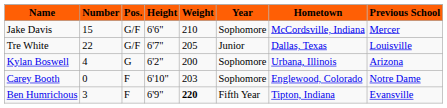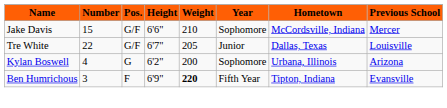 <table class="wikitable sortable" border="1">
 <tr style="text-align: center; background-color: #FF5F05; color: white">
 </tr>
 <tr style="background-color: white;">
 <th style="background-color: #FF5F05"><span>Name</span></th>
 <th style="background-color: #FF5F05"><span>Number</span></th>
 <th style="background-color: #FF5F05"><span>Pos.</span></th>
 <th style="background-color: #FF5F05"><span>Height</span></th>
 <th style="background-color: #FF5F05"><span>Weight</span></th>
 <th style="background-color: #FF5F05"><span>Year</span></th>
 <th style="background-color: #FF5F05"><span>Hometown</span></th>
 <th class="unsortable" style="background-color: #FF5F05"><span>Previous School</span></th>
 </tr>
 <tr>
 <td>Jake Davis</td>
 <td>15</td>
 <td>G/F</td>
 <td>6'6"</td>
 <td>210</td>
 <td>Sophomore</td>
 <td><a href='#'>McCordsville, Indiana</a></td>
 <td><a href='#'>Mercer</a></td>
 </tr>
 <tr>
 <td>Tre White</td>
 <td>22</td>
 <td>G/F</td>
 <td>6'7"</td>
 <td>205</td>
 <td>Junior</td>
 <td><a href='#'>Dallas, Texas</a></td>
 <td><a href='#'>Louisville</a></td>
 </tr>
 <tr>
 <td><a href='#'>Kylan Boswell</a></td>
 <td>4</td>
 <td>G</td>
 <td>6'2"</td>
 <td>200</td>
 <td>Sophomore</td>
 <td><a href='#'>Urbana, Illinois</a></td>
 <td><a href='#'>Arizona</a></td>
 </tr>
 <tr>
-<td><a href='#'>Carey Booth</a></td>
-<td>0</td>
-<td>F</td>
-<td>6'10"</td>
-<td>203</td>
-<td>Sophomore</td>
-<td><a href='#'>Englewood, Colorado</a></td>
-<td><a href='#'>Notre Dame</a></td>
-</tr>
-<tr>
 <td><a href='#'>Ben Humrichous</a></td>
 <td>3</td>
 <td>F</td>
 <td>6'9"</td>
 <td><strong>220</strong></td>
 <td>Fifth Year</td>
 <td><a href='#'>Tipton, Indiana</a></td>
 <td><a href='#'>Evansville</a></td>
 </tr>
 </table>
